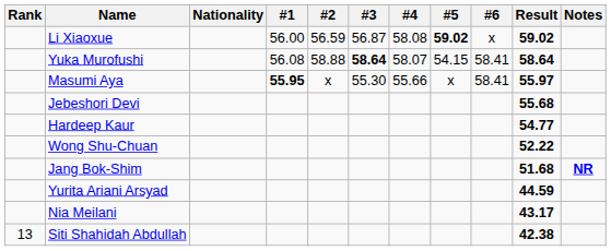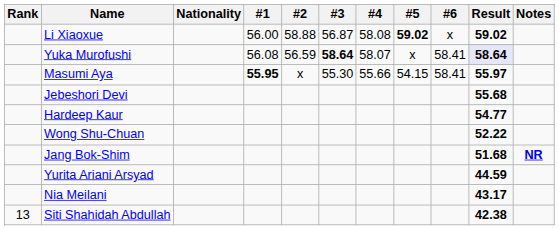 <table class="wikitable sortable" style="text-align:center">
 <tr>
 <th>Rank</th>
 <th>Name</th>
 <th>Nationality</th>
 <th>#1</th>
 <th>#2</th>
 <th>#3</th>
 <th>#4</th>
 <th>#5</th>
 <th>#6</th>
 <th>Result</th>
 <th>Notes</th>
 </tr>
 <tr>
 <td></td>
 <td align=left><a href='#'>Li Xiaoxue</a></td>
 <td align=left></td>
 <td>56.00</td>
-<td>56.59</td>
+<td>58.88</td>
 <td>56.87</td>
 <td>58.08</td>
 <td><strong>59.02</strong></td>
 <td>x</td>
 <td><strong>59.02</strong></td>
 <td></td>
 </tr>
 <tr>
 <td></td>
 <td align=left><a href='#'>Yuka Murofushi</a></td>
 <td align=left></td>
 <td>56.08</td>
-<td>58.88</td>
+<td>56.59</td>
 <td><strong>58.64</strong></td>
 <td>58.07</td>
-<td>54.15</td>
+<td>x</td>
 <td>58.41</td>
-<td><strong>58.64</strong></td>
+<td style="background: lavender;"><strong>58.64</strong></td>
 <td></td>
 </tr>
 <tr>
 <td></td>
 <td align=left><a href='#'>Masumi Aya</a></td>
 <td align=left></td>
 <td><strong>55.95</strong></td>
 <td>x</td>
 <td>55.30</td>
 <td>55.66</td>
-<td>x</td>
+<td>54.15</td>
 <td>58.41</td>
 <td><strong>55.97</strong></td>
 <td></td>
 </tr>
 <tr>
 <td></td>
 <td align=left><a href='#'>Jebeshori Devi</a></td>
 <td align=left></td>
 <td></td>
 <td></td>
 <td></td>
 <td></td>
 <td></td>
 <td></td>
 <td><strong>55.68</strong></td>
 <td></td>
 </tr>
 <tr>
 <td></td>
 <td align=left><a href='#'>Hardeep Kaur</a></td>
 <td align=left></td>
 <td></td>
 <td></td>
 <td></td>
 <td></td>
 <td></td>
 <td></td>
 <td><strong>54.77</strong></td>
 <td></td>
 </tr>
 <tr>
 <td></td>
 <td align=left><a href='#'>Wong Shu-Chuan</a></td>
 <td align=left></td>
 <td></td>
 <td></td>
 <td></td>
 <td></td>
 <td></td>
 <td></td>
 <td><strong>52.22</strong></td>
 <td></td>
 </tr>
 <tr>
 <td></td>
 <td align=left><a href='#'>Jang Bok-Shim</a></td>
 <td align=left></td>
 <td></td>
 <td></td>
 <td></td>
 <td></td>
 <td></td>
 <td></td>
 <td><strong>51.68</strong></td>
 <td><strong><a href='#'>NR</a></strong></td>
 </tr>
 <tr>
 <td></td>
 <td align=left><a href='#'>Yurita Ariani Arsyad</a></td>
 <td align=left></td>
 <td></td>
 <td></td>
 <td></td>
 <td></td>
 <td></td>
 <td></td>
 <td><strong>44.59</strong></td>
 <td></td>
 </tr>
 <tr>
 <td></td>
 <td align=left><a href='#'>Nia Meilani</a></td>
 <td align=left></td>
 <td></td>
 <td></td>
 <td></td>
 <td></td>
 <td></td>
 <td></td>
 <td><strong>43.17</strong></td>
 <td></td>
 </tr>
 <tr>
 <td>13</td>
 <td align=left><a href='#'>Siti Shahidah Abdullah</a></td>
 <td align=left></td>
 <td></td>
 <td></td>
 <td></td>
 <td></td>
 <td></td>
 <td></td>
 <td><strong>42.38</strong></td>
 <td></td>
 </tr>
 </table>
